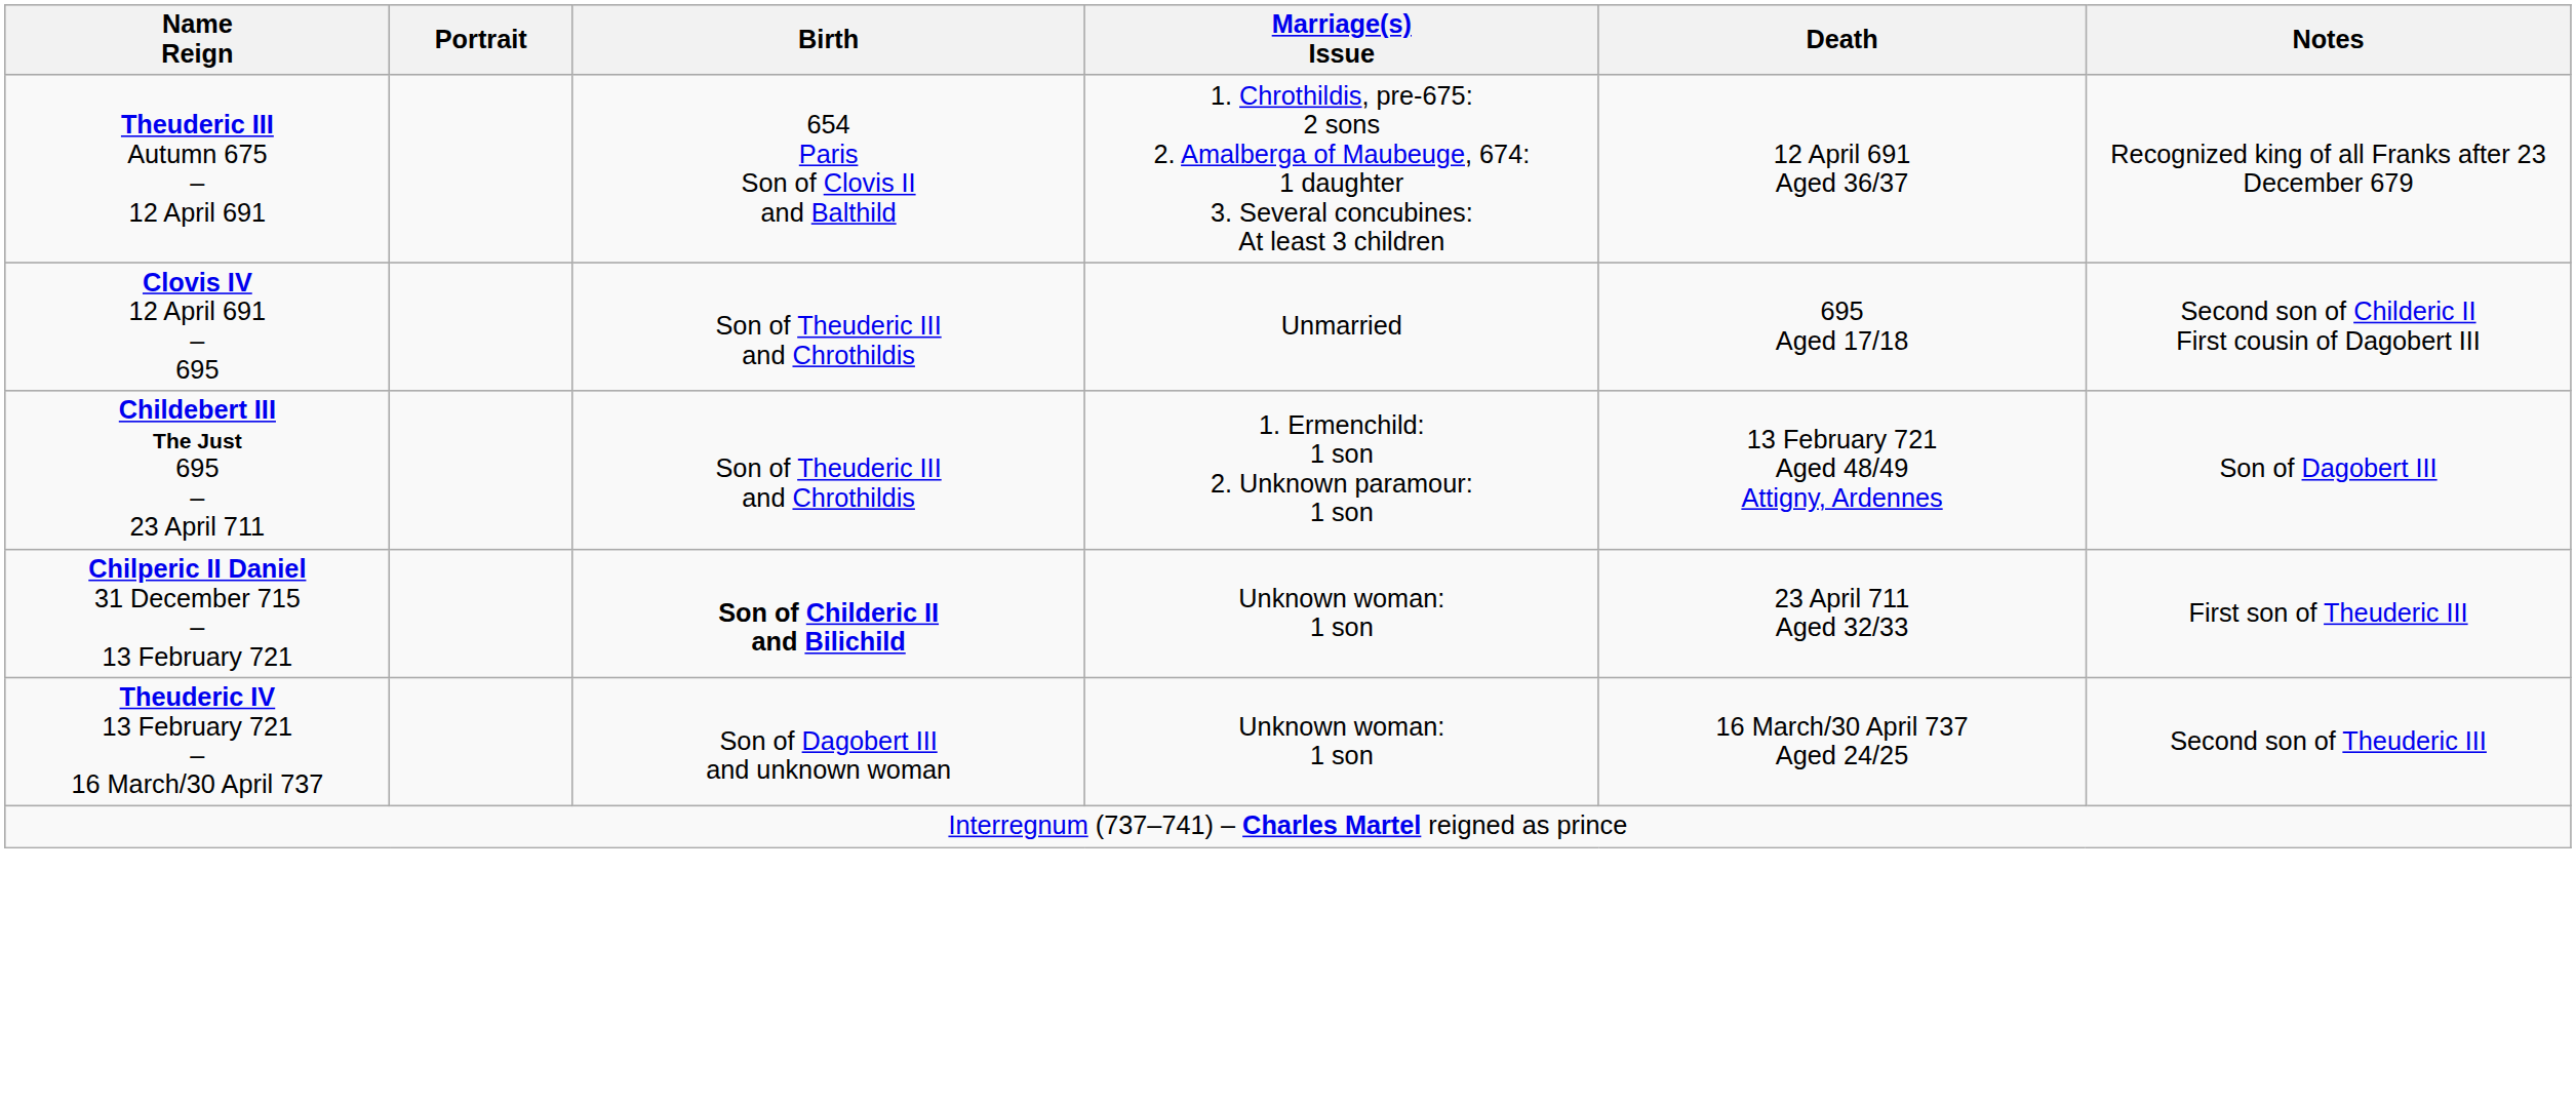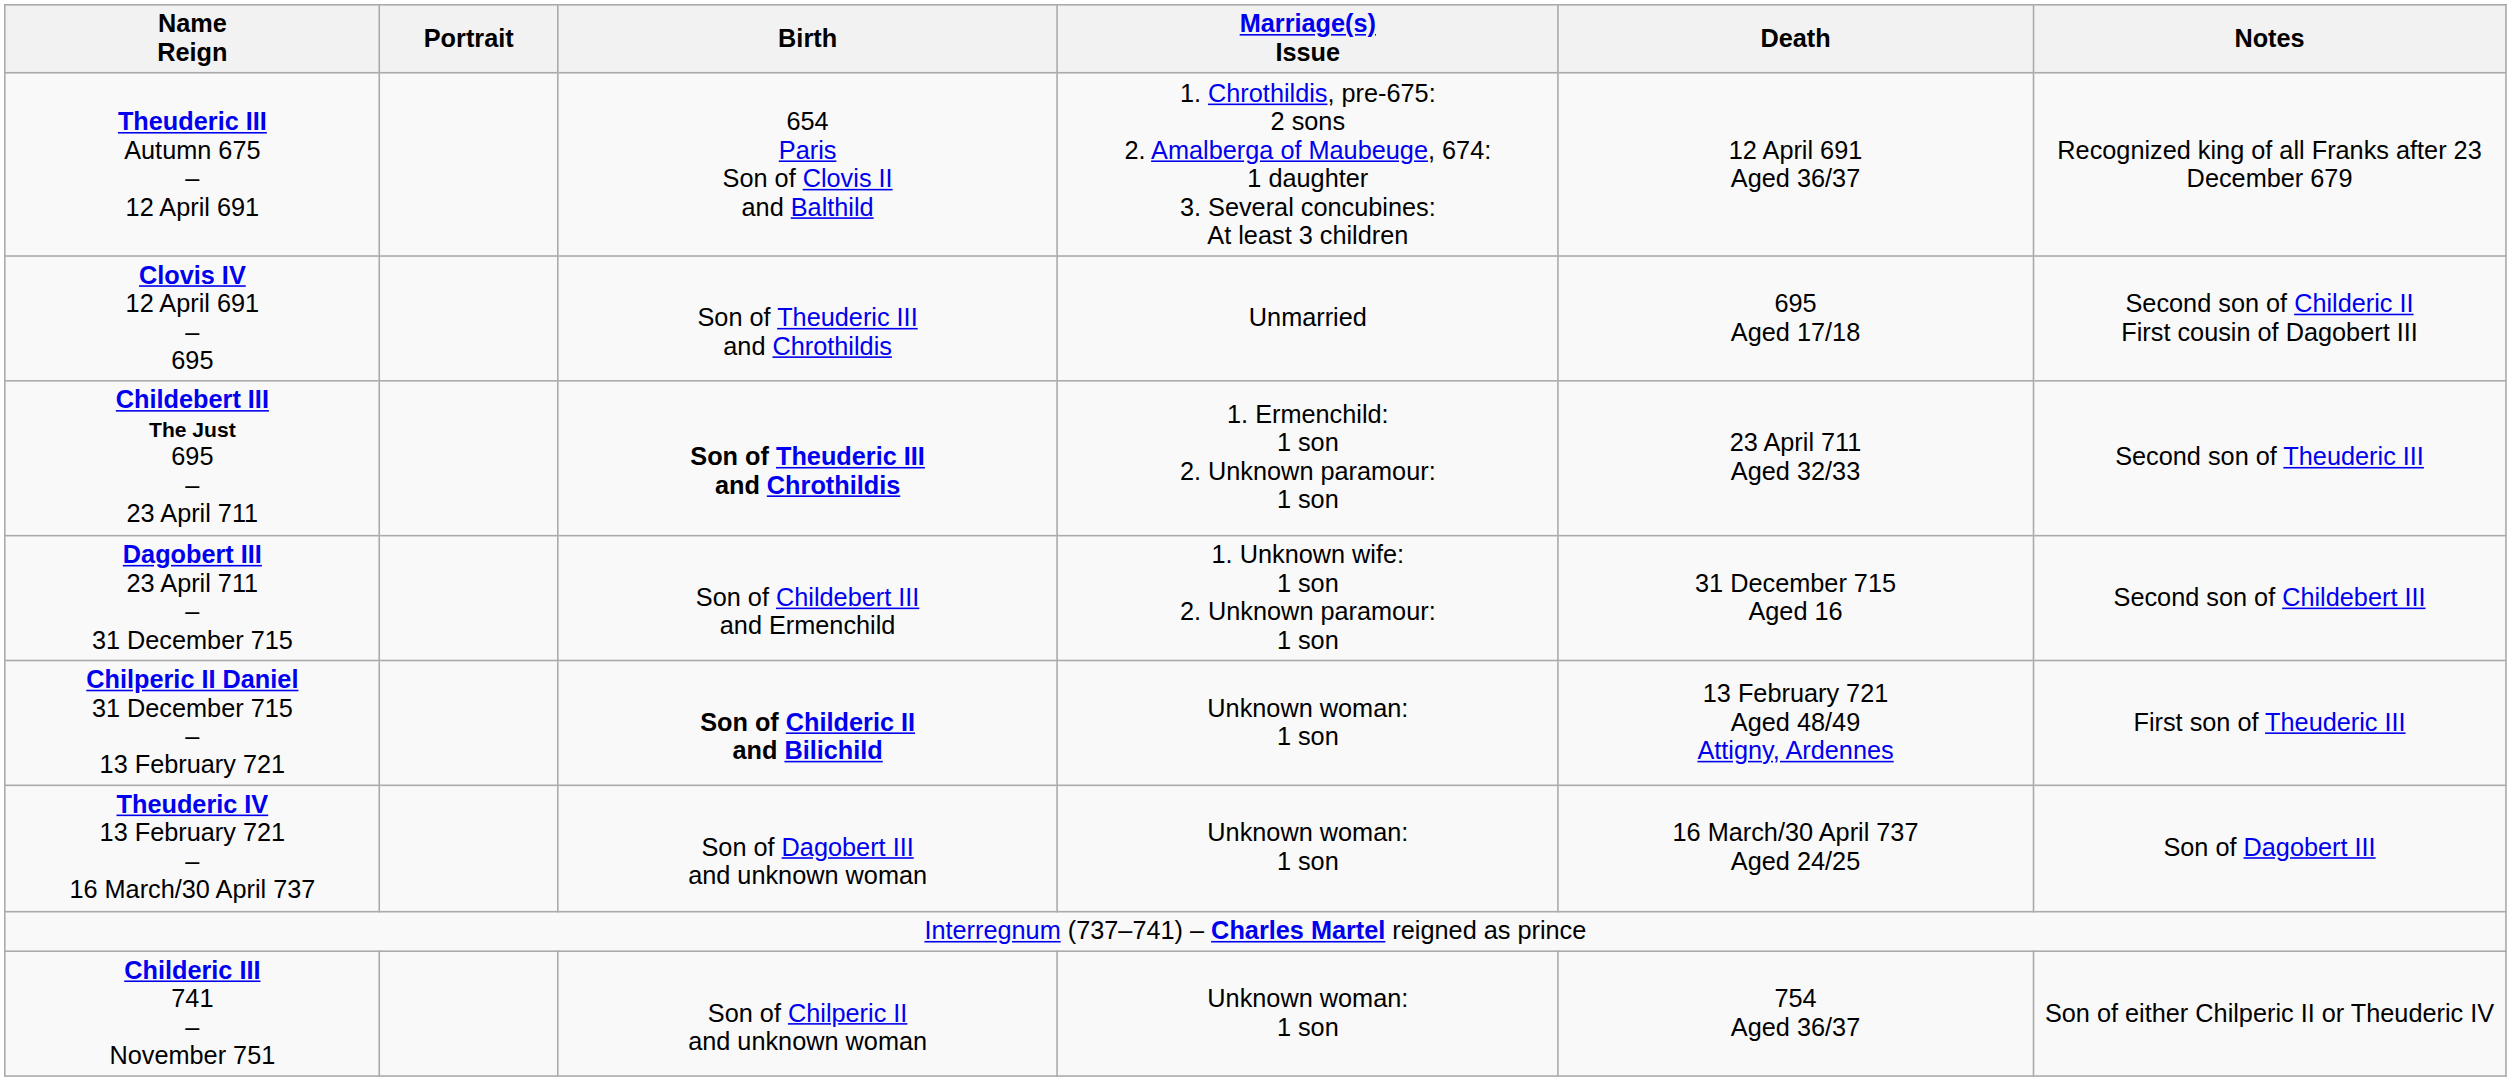 <table style="text-align:center; width:100%" class="wikitable">
 <tr>
 <th style="width:15%;">Name<br>Reign</th>
 <th style="width:105px;">Portrait</th>
 <th style="width:20%;">Birth</th>
 <th style="width:20%;"><a href='#'>Marriage(s)</a><br>Issue</th>
 <th style="width:19%;">Death</th>
 <th>Notes</th>
 </tr>
 <tr>
 <td><strong><a href='#'>Theuderic III</a></strong><br>Autumn 675<br>–<br>12 April 691</td>
 <td></td>
 <td>654<br><a href='#'>Paris</a><br>Son of <a href='#'>Clovis II</a><br>and <a href='#'>Balthild</a></td>
 <td>1. <a href='#'>Chrothildis</a>, pre-675:<br>2 sons<br>2. <a href='#'>Amalberga of Maubeuge</a>, 674:<br>1 daughter<br>3. Several concubines:<br>At least 3 children</td>
 <td>12 April 691<br>Aged 36/37</td>
 <td>Recognized king of all Franks after 23 December 679</td>
 </tr>
 <tr>
 <td><strong><a href='#'>Clovis IV</a></strong><br>12 April 691<br>–<br>695</td>
 <td></td>
 <td><br>Son of <a href='#'>Theuderic III</a><br>and <a href='#'>Chrothildis</a></td>
 <td>Unmarried</td>
 <td>695<br>Aged 17/18</td>
 <td>Second son of <a href='#'>Childeric II</a><br>First cousin of Dagobert III</td>
 </tr>
 <tr>
 <td><strong><a href='#'>Childebert III</a></strong><br><small><strong>The Just</strong></small><br>695<br>–<br>23 April 711</td>
 <td></td>
-<td><br>Son of <a href='#'>Theuderic III</a><br>and <a href='#'>Chrothildis</a></td>
+<td><strong><br>Son of <a href='#'>Theuderic III</a><br>and <a href='#'>Chrothildis</a></strong></td>
 <td>1. Ermenchild:<br>1 son<br>2. Unknown paramour:<br>1 son</td>
-<td>13 February 721<br>Aged 48/49<br><a href='#'>Attigny, Ardennes</a></td>
-<td>Son of <a href='#'>Dagobert III</a></td>
+<td>23 April 711<br>Aged 32/33</td>
+<td>Second son of <a href='#'>Theuderic III</a></td>
+</tr>
+<tr>
+<td><strong><a href='#'>Dagobert III</a></strong><br>23 April 711<br>–<br>31 December 715</td>
+<td></td>
+<td><br>Son of <a href='#'>Childebert III</a><br>and Ermenchild</td>
+<td>1. Unknown wife:<br>1 son<br>2. Unknown paramour:<br>1 son</td>
+<td>31 December 715<br>Aged 16</td>
+<td>Second son of <a href='#'>Childebert III</a></td>
 </tr>
 <tr>
 <td><strong><a href='#'>Chilperic II Daniel</a></strong><br>31 December 715<br>–<br>13 February 721</td>
 <td></td>
 <td><strong><br>Son of <a href='#'>Childeric II</a><br>and <a href='#'>Bilichild</a></strong></td>
 <td>Unknown woman:<br>1 son</td>
-<td>23 April 711<br>Aged 32/33</td>
+<td>13 February 721<br>Aged 48/49<br><a href='#'>Attigny, Ardennes</a></td>
 <td>First son of <a href='#'>Theuderic III</a></td>
 </tr>
 <tr>
 <td><strong><a href='#'>Theuderic IV</a></strong><br>13 February 721<br>–<br>16 March/30 April 737</td>
 <td></td>
 <td><br>Son of <a href='#'>Dagobert III</a><br>and unknown woman</td>
 <td>Unknown woman:<br>1 son</td>
 <td>16 March/30 April 737<br>Aged 24/25</td>
-<td>Second son of <a href='#'>Theuderic III</a></td>
+<td>Son of <a href='#'>Dagobert III</a></td>
 </tr>
 <tr>
 <td colspan=6><a href='#'>Interregnum</a> (737–741) – <strong><a href='#'>Charles Martel</a></strong> reigned as prince</td>
 </tr>
+<tr>
+<td><strong><a href='#'>Childeric III</a></strong><br>741<br>–<br>November 751</td>
+<td></td>
+<td><br>Son of <a href='#'>Chilperic II</a><br>and unknown woman</td>
+<td>Unknown woman:<br>1 son</td>
+<td>754<br>Aged 36/37</td>
+<td>Son of either Chilperic II or Theuderic IV</td>
+</tr>
 </table>
